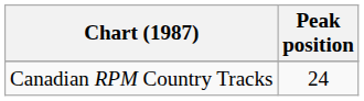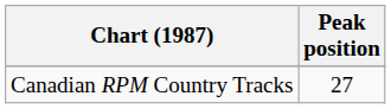 <table class="wikitable sortable">
 <tr>
 <th align="left">Chart (1987)</th>
 <th align="center">Peak<br>position</th>
 </tr>
 <tr>
 </tr>
 <tr>
 <td align="left">Canadian <em>RPM</em> Country Tracks</td>
-<td align="center">24</td>
+<td align="center">27</td>
 </tr>
 </table>
